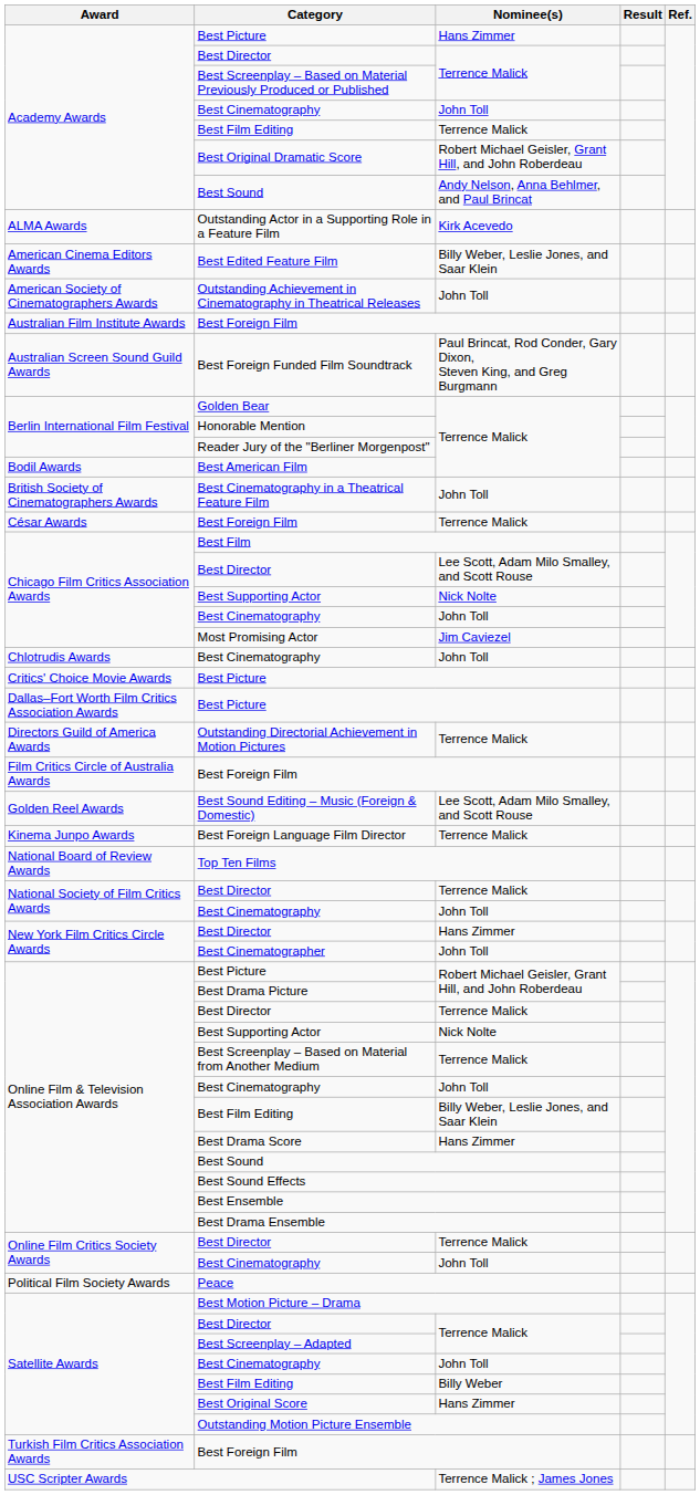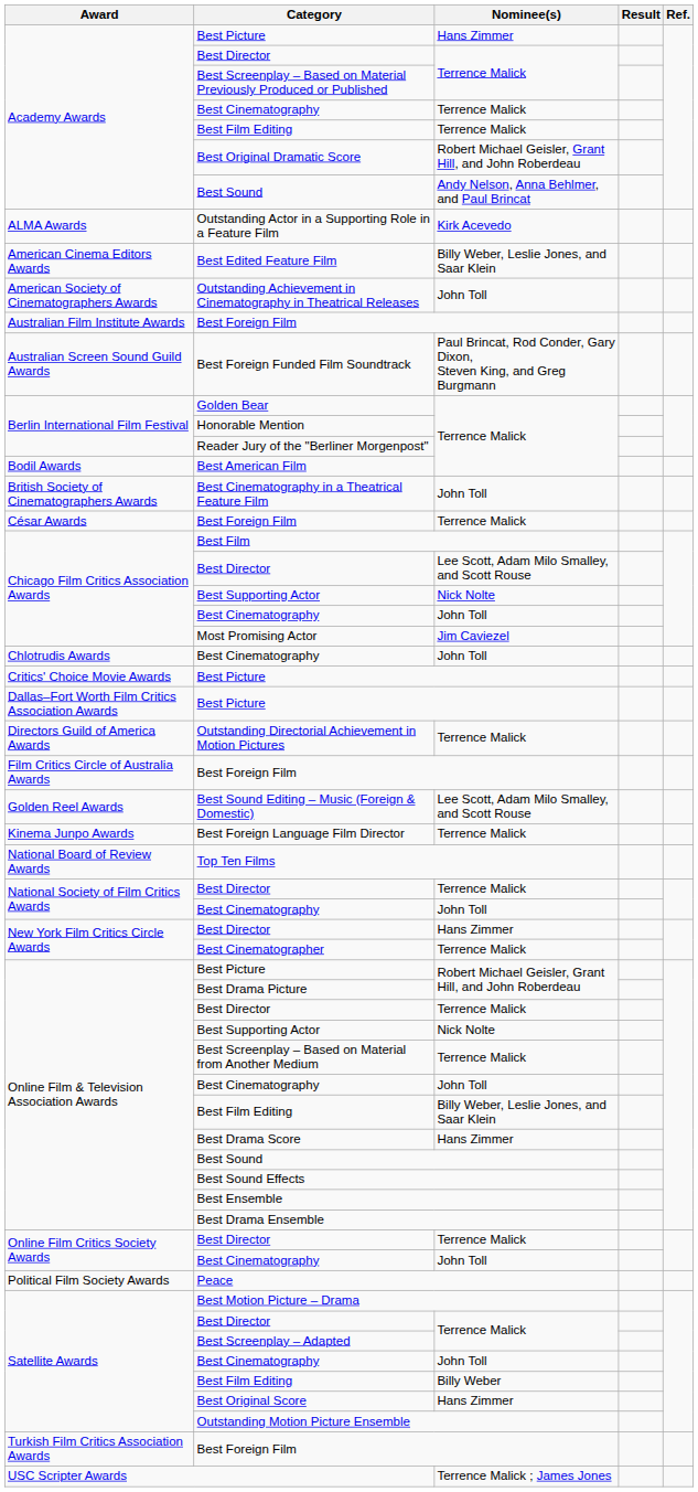 <table class="wikitable plainrowheaders sortable">
 <tr>
 <th>Award</th>
 <th>Category</th>
 <th>Nominee(s)</th>
 <th>Result</th>
 <th>Ref.</th>
 </tr>
 <tr>
 <td rowspan="7"><a href='#'>Academy Awards</a></td>
 <td><a href='#'>Best Picture</a></td>
 <td><a href='#'>Hans Zimmer</a></td>
 <td></td>
 <td align="center" rowspan="7"></td>
 </tr>
 <tr>
 <td><a href='#'>Best Director</a></td>
 <td rowspan="2"><a href='#'>Terrence Malick</a></td>
 <td></td>
 </tr>
 <tr>
 <td><a href='#'>Best Screenplay – Based on Material Previously Produced or Published</a></td>
 <td></td>
 </tr>
 <tr>
 <td><a href='#'>Best Cinematography</a></td>
-<td><a href='#'>John Toll</a></td>
+<td>Terrence Malick</td>
 <td></td>
 </tr>
 <tr>
 <td><a href='#'>Best Film Editing</a></td>
 <td>Terrence Malick</td>
 <td></td>
 </tr>
 <tr>
 <td><a href='#'>Best Original Dramatic Score</a></td>
 <td>Robert Michael Geisler, <a href='#'>Grant Hill</a>, and John Roberdeau</td>
 <td></td>
 </tr>
 <tr>
 <td><a href='#'>Best Sound</a></td>
 <td><a href='#'>Andy Nelson</a>, <a href='#'>Anna Behlmer</a>, and <a href='#'>Paul Brincat</a></td>
 <td></td>
 </tr>
 <tr>
 <td><a href='#'>ALMA Awards</a></td>
 <td>Outstanding Actor in a Supporting Role in a Feature Film</td>
 <td><a href='#'>Kirk Acevedo</a></td>
 <td></td>
 <td align="center"></td>
 </tr>
 <tr>
 <td><a href='#'>American Cinema Editors Awards</a></td>
 <td><a href='#'>Best Edited Feature Film</a></td>
 <td>Billy Weber, Leslie Jones, and Saar Klein</td>
 <td></td>
 <td align="center"></td>
 </tr>
 <tr>
 <td><a href='#'>American Society of Cinematographers Awards</a></td>
 <td><a href='#'>Outstanding Achievement in Cinematography in Theatrical Releases</a></td>
 <td>John Toll</td>
 <td></td>
 <td align="center"></td>
 </tr>
 <tr>
 <td><a href='#'>Australian Film Institute Awards</a></td>
 <td colspan="2"><a href='#'>Best Foreign Film</a></td>
 <td></td>
 <td align="center"></td>
 </tr>
 <tr>
 <td><a href='#'>Australian Screen Sound Guild Awards</a></td>
 <td>Best Foreign Funded Film Soundtrack</td>
 <td>Paul Brincat, Rod Conder, Gary Dixon, <br> Steven King, and Greg Burgmann</td>
 <td></td>
 <td align="center"></td>
 </tr>
 <tr>
 <td rowspan="3"><a href='#'>Berlin International Film Festival</a></td>
 <td><a href='#'>Golden Bear</a></td>
 <td rowspan="4">Terrence Malick</td>
 <td></td>
 <td align="center" rowspan="3"> <br> </td>
 </tr>
 <tr>
 <td>Honorable Mention</td>
 <td></td>
 </tr>
 <tr>
 <td>Reader Jury of the "Berliner Morgenpost"</td>
 <td></td>
 </tr>
 <tr>
 <td><a href='#'>Bodil Awards</a></td>
 <td><a href='#'>Best American Film</a></td>
 <td></td>
 </tr>
 <tr>
 <td><a href='#'>British Society of Cinematographers Awards</a></td>
 <td><a href='#'>Best Cinematography in a Theatrical Feature Film</a></td>
 <td>John Toll</td>
 <td></td>
 <td align="center"></td>
 </tr>
 <tr>
 <td><a href='#'>César Awards</a></td>
 <td><a href='#'>Best Foreign Film</a></td>
 <td>Terrence Malick</td>
 <td></td>
 <td align="center"></td>
 </tr>
 <tr>
 <td rowspan="5"><a href='#'>Chicago Film Critics Association Awards</a></td>
 <td colspan="2"><a href='#'>Best Film</a></td>
 <td></td>
 <td align="center" rowspan="5"></td>
 </tr>
 <tr>
 <td><a href='#'>Best Director</a></td>
 <td>Lee Scott, Adam Milo Smalley, and Scott Rouse</td>
 <td></td>
 </tr>
 <tr>
 <td><a href='#'>Best Supporting Actor</a></td>
 <td><a href='#'>Nick Nolte</a></td>
 <td></td>
 </tr>
 <tr>
 <td><a href='#'>Best Cinematography</a></td>
 <td>John Toll</td>
 <td></td>
 </tr>
 <tr>
 <td>Most Promising Actor</td>
 <td><a href='#'>Jim Caviezel</a></td>
 <td></td>
 </tr>
 <tr>
 <td><a href='#'>Chlotrudis Awards</a></td>
 <td>Best Cinematography</td>
 <td>John Toll</td>
 <td></td>
 <td align="center"></td>
 </tr>
 <tr>
 <td><a href='#'>Critics' Choice Movie Awards</a></td>
 <td colspan="2"><a href='#'>Best Picture</a></td>
 <td></td>
 <td align="center"></td>
 </tr>
 <tr>
 <td><a href='#'>Dallas–Fort Worth Film Critics Association Awards</a></td>
 <td colspan="2"><a href='#'>Best Picture</a></td>
 <td></td>
 <td align="center"></td>
 </tr>
 <tr>
 <td><a href='#'>Directors Guild of America Awards</a></td>
 <td><a href='#'>Outstanding Directorial Achievement in Motion Pictures</a></td>
 <td>Terrence Malick</td>
 <td></td>
 <td align="center"></td>
 </tr>
 <tr>
 <td><a href='#'>Film Critics Circle of Australia Awards</a></td>
 <td colspan="2">Best Foreign Film</td>
 <td></td>
 <td align="center"></td>
 </tr>
 <tr>
 <td><a href='#'>Golden Reel Awards</a></td>
 <td><a href='#'>Best Sound Editing – Music (Foreign & Domestic)</a></td>
 <td>Lee Scott, Adam Milo Smalley, and Scott Rouse</td>
 <td></td>
 <td align="center"></td>
 </tr>
 <tr>
 <td><a href='#'>Kinema Junpo Awards</a></td>
 <td>Best Foreign Language Film Director</td>
 <td>Terrence Malick</td>
 <td></td>
 <td align="center"></td>
 </tr>
 <tr>
 <td><a href='#'>National Board of Review Awards</a></td>
 <td colspan="2"><a href='#'>Top Ten Films</a></td>
 <td></td>
 <td align="center"></td>
 </tr>
 <tr>
 <td rowspan="2"><a href='#'>National Society of Film Critics Awards</a></td>
 <td><a href='#'>Best Director</a></td>
 <td>Terrence Malick</td>
 <td></td>
 <td align="center" rowspan="2"></td>
 </tr>
 <tr>
 <td><a href='#'>Best Cinematography</a></td>
 <td>John Toll</td>
 <td></td>
 </tr>
 <tr>
 <td rowspan="2"><a href='#'>New York Film Critics Circle Awards</a></td>
 <td><a href='#'>Best Director</a></td>
 <td>Hans Zimmer</td>
 <td></td>
 <td align="center" rowspan="2"></td>
 </tr>
 <tr>
 <td><a href='#'>Best Cinematographer</a></td>
-<td>John Toll</td>
+<td>Terrence Malick</td>
 <td></td>
 </tr>
 <tr>
 <td rowspan="12">Online Film & Television Association Awards</td>
 <td>Best Picture</td>
 <td rowspan="2">Robert Michael Geisler, Grant Hill, and John Roberdeau</td>
 <td></td>
 <td align="center" rowspan="12"></td>
 </tr>
 <tr>
 <td>Best Drama Picture</td>
 <td></td>
 </tr>
 <tr>
 <td>Best Director</td>
 <td>Terrence Malick</td>
 <td></td>
 </tr>
 <tr>
 <td>Best Supporting Actor</td>
 <td>Nick Nolte</td>
 <td></td>
 </tr>
 <tr>
 <td>Best Screenplay – Based on Material from Another Medium</td>
 <td>Terrence Malick</td>
 <td></td>
 </tr>
 <tr>
 <td>Best Cinematography</td>
 <td>John Toll</td>
 <td></td>
 </tr>
 <tr>
 <td>Best Film Editing</td>
 <td>Billy Weber, Leslie Jones, and Saar Klein</td>
 <td></td>
 </tr>
 <tr>
 <td>Best Drama Score</td>
 <td>Hans Zimmer</td>
 <td></td>
 </tr>
 <tr>
 <td colspan="2">Best Sound</td>
 <td></td>
 </tr>
 <tr>
 <td colspan="2">Best Sound Effects</td>
 <td></td>
 </tr>
 <tr>
 <td colspan="2">Best Ensemble</td>
 <td></td>
 </tr>
 <tr>
 <td colspan="2">Best Drama Ensemble</td>
 <td></td>
 </tr>
 <tr>
 <td rowspan="2"><a href='#'>Online Film Critics Society Awards</a></td>
 <td><a href='#'>Best Director</a></td>
 <td>Terrence Malick</td>
 <td></td>
 <td align="center" rowspan="2"></td>
 </tr>
 <tr>
 <td><a href='#'>Best Cinematography</a></td>
 <td>John Toll</td>
 <td></td>
 </tr>
 <tr>
 <td>Political Film Society Awards</td>
 <td colspan="2"><a href='#'>Peace</a></td>
 <td></td>
 <td align="center"></td>
 </tr>
 <tr>
 <td rowspan="7"><a href='#'>Satellite Awards</a></td>
 <td colspan="2"><a href='#'>Best Motion Picture – Drama</a></td>
 <td></td>
 <td align="center" rowspan="7"></td>
 </tr>
 <tr>
 <td><a href='#'>Best Director</a></td>
 <td rowspan="2">Terrence Malick</td>
 <td></td>
 </tr>
 <tr>
 <td><a href='#'>Best Screenplay – Adapted</a></td>
 <td></td>
 </tr>
 <tr>
 <td><a href='#'>Best Cinematography</a></td>
 <td>John Toll</td>
 <td></td>
 </tr>
 <tr>
 <td><a href='#'>Best Film Editing</a></td>
 <td>Billy Weber</td>
 <td></td>
 </tr>
 <tr>
 <td><a href='#'>Best Original Score</a></td>
 <td>Hans Zimmer</td>
 <td></td>
 </tr>
 <tr>
 <td colspan="2"><a href='#'>Outstanding Motion Picture Ensemble</a></td>
 <td></td>
 </tr>
 <tr>
 <td><a href='#'>Turkish Film Critics Association Awards</a></td>
 <td colspan="2">Best Foreign Film</td>
 <td></td>
 <td align="center"></td>
 </tr>
 <tr>
 <td colspan="2"><a href='#'>USC Scripter Awards</a></td>
 <td>Terrence Malick ; <a href='#'>James Jones</a> </td>
 <td></td>
 <td align="center"></td>
 </tr>
 </table>
